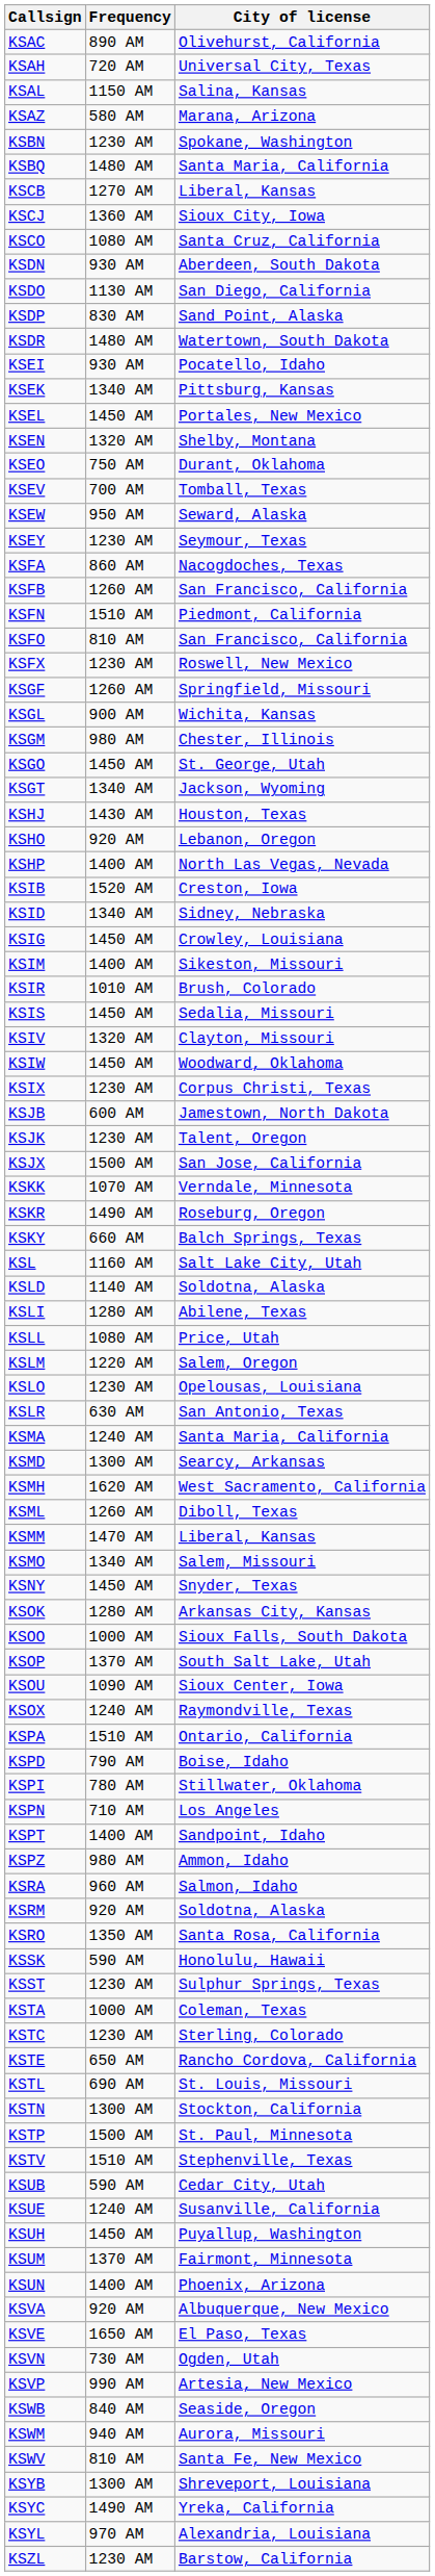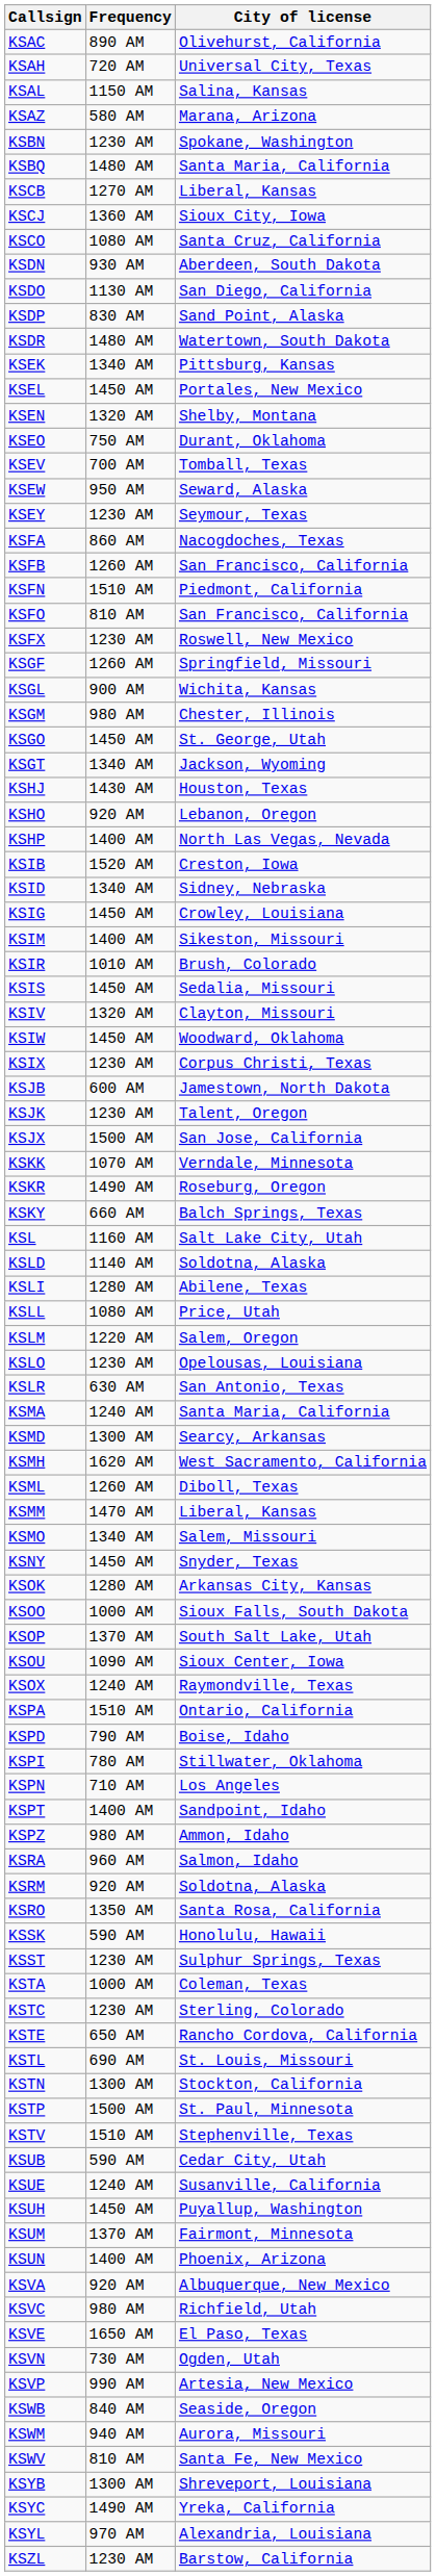 <table class="wikitable sortable">
 <tr>
 <th>Callsign</th>
 <th>Frequency</th>
 <th>City of license</th>
 </tr>
 <tr>
 <td><a href='#'>KSAC</a></td>
 <td>890 AM</td>
 <td><a href='#'>Olivehurst, California</a></td>
 </tr>
 <tr>
 <td><a href='#'>KSAH</a></td>
 <td>720 AM</td>
 <td><a href='#'>Universal City, Texas</a></td>
 </tr>
 <tr>
 <td><a href='#'>KSAL</a></td>
 <td>1150 AM</td>
 <td><a href='#'>Salina, Kansas</a></td>
 </tr>
 <tr>
 <td><a href='#'>KSAZ</a></td>
 <td>580 AM</td>
 <td><a href='#'>Marana, Arizona</a></td>
 </tr>
 <tr>
 <td><a href='#'>KSBN</a></td>
 <td>1230 AM</td>
 <td><a href='#'>Spokane, Washington</a></td>
 </tr>
 <tr>
 <td><a href='#'>KSBQ</a></td>
 <td>1480 AM</td>
 <td><a href='#'>Santa Maria, California</a></td>
 </tr>
 <tr>
 <td><a href='#'>KSCB</a></td>
 <td>1270 AM</td>
 <td><a href='#'>Liberal, Kansas</a></td>
 </tr>
 <tr>
 <td><a href='#'>KSCJ</a></td>
 <td>1360 AM</td>
 <td><a href='#'>Sioux City, Iowa</a></td>
 </tr>
 <tr>
 <td><a href='#'>KSCO</a></td>
 <td>1080 AM</td>
 <td><a href='#'>Santa Cruz, California</a></td>
 </tr>
 <tr>
 <td><a href='#'>KSDN</a></td>
 <td>930 AM</td>
 <td><a href='#'>Aberdeen, South Dakota</a></td>
 </tr>
 <tr>
 <td><a href='#'>KSDO</a></td>
 <td>1130 AM</td>
 <td><a href='#'>San Diego, California</a></td>
 </tr>
 <tr>
 <td><a href='#'>KSDP</a></td>
 <td>830 AM</td>
 <td><a href='#'>Sand Point, Alaska</a></td>
 </tr>
 <tr>
 <td><a href='#'>KSDR</a></td>
 <td>1480 AM</td>
 <td><a href='#'>Watertown, South Dakota</a></td>
-</tr>
-<tr>
-<td><a href='#'>KSEI</a></td>
-<td>930 AM</td>
-<td><a href='#'>Pocatello, Idaho</a></td>
 </tr>
 <tr>
 <td><a href='#'>KSEK</a></td>
 <td>1340 AM</td>
 <td><a href='#'>Pittsburg, Kansas</a></td>
 </tr>
 <tr>
 <td><a href='#'>KSEL</a></td>
 <td>1450 AM</td>
 <td><a href='#'>Portales, New Mexico</a></td>
 </tr>
 <tr>
 <td><a href='#'>KSEN</a></td>
 <td>1320 AM</td>
 <td><a href='#'>Shelby, Montana</a></td>
 </tr>
 <tr>
 <td><a href='#'>KSEO</a></td>
 <td>750 AM</td>
 <td><a href='#'>Durant, Oklahoma</a></td>
 </tr>
 <tr>
 <td><a href='#'>KSEV</a></td>
 <td>700 AM</td>
 <td><a href='#'>Tomball, Texas</a></td>
 </tr>
 <tr>
 <td><a href='#'>KSEW</a></td>
 <td>950 AM</td>
 <td><a href='#'>Seward, Alaska</a></td>
 </tr>
 <tr>
 <td><a href='#'>KSEY</a></td>
 <td>1230 AM</td>
 <td><a href='#'>Seymour, Texas</a></td>
 </tr>
 <tr>
 <td><a href='#'>KSFA</a></td>
 <td>860 AM</td>
 <td><a href='#'>Nacogdoches, Texas</a></td>
 </tr>
 <tr>
 <td><a href='#'>KSFB</a></td>
 <td>1260 AM</td>
 <td><a href='#'>San Francisco, California</a></td>
 </tr>
 <tr>
 <td><a href='#'>KSFN</a></td>
 <td>1510 AM</td>
 <td><a href='#'>Piedmont, California</a></td>
 </tr>
 <tr>
 <td><a href='#'>KSFO</a></td>
 <td>810 AM</td>
 <td><a href='#'>San Francisco, California</a></td>
 </tr>
 <tr>
 <td><a href='#'>KSFX</a></td>
 <td>1230 AM</td>
 <td><a href='#'>Roswell, New Mexico</a></td>
 </tr>
 <tr>
 <td><a href='#'>KSGF</a></td>
 <td>1260 AM</td>
 <td><a href='#'>Springfield, Missouri</a></td>
 </tr>
 <tr>
 <td><a href='#'>KSGL</a></td>
 <td>900 AM</td>
 <td><a href='#'>Wichita, Kansas</a></td>
 </tr>
 <tr>
 <td><a href='#'>KSGM</a></td>
 <td>980 AM</td>
 <td><a href='#'>Chester, Illinois</a></td>
 </tr>
 <tr>
 <td><a href='#'>KSGO</a></td>
 <td>1450 AM</td>
 <td><a href='#'>St. George, Utah</a></td>
 </tr>
 <tr>
 <td><a href='#'>KSGT</a></td>
 <td>1340 AM</td>
 <td><a href='#'>Jackson, Wyoming</a></td>
 </tr>
 <tr>
 <td><a href='#'>KSHJ</a></td>
 <td>1430 AM</td>
 <td><a href='#'>Houston, Texas</a></td>
 </tr>
 <tr>
 <td><a href='#'>KSHO</a></td>
 <td>920 AM</td>
 <td><a href='#'>Lebanon, Oregon</a></td>
 </tr>
 <tr>
 <td><a href='#'>KSHP</a></td>
 <td>1400 AM</td>
 <td><a href='#'>North Las Vegas, Nevada</a></td>
 </tr>
 <tr>
 <td><a href='#'>KSIB</a></td>
 <td>1520 AM</td>
 <td><a href='#'>Creston, Iowa</a></td>
 </tr>
 <tr>
 <td><a href='#'>KSID</a></td>
 <td>1340 AM</td>
 <td><a href='#'>Sidney, Nebraska</a></td>
 </tr>
 <tr>
 <td><a href='#'>KSIG</a></td>
 <td>1450 AM</td>
 <td><a href='#'>Crowley, Louisiana</a></td>
 </tr>
 <tr>
 <td><a href='#'>KSIM</a></td>
 <td>1400 AM</td>
 <td><a href='#'>Sikeston, Missouri</a></td>
 </tr>
 <tr>
 <td><a href='#'>KSIR</a></td>
 <td>1010 AM</td>
 <td><a href='#'>Brush, Colorado</a></td>
 </tr>
 <tr>
 <td><a href='#'>KSIS</a></td>
 <td>1450 AM</td>
 <td><a href='#'>Sedalia, Missouri</a></td>
 </tr>
 <tr>
 <td><a href='#'>KSIV</a></td>
 <td>1320 AM</td>
 <td><a href='#'>Clayton, Missouri</a></td>
 </tr>
 <tr>
 <td><a href='#'>KSIW</a></td>
 <td>1450 AM</td>
 <td><a href='#'>Woodward, Oklahoma</a></td>
 </tr>
 <tr>
 <td><a href='#'>KSIX</a></td>
 <td>1230 AM</td>
 <td><a href='#'>Corpus Christi, Texas</a></td>
 </tr>
 <tr>
 <td><a href='#'>KSJB</a></td>
 <td>600 AM</td>
 <td><a href='#'>Jamestown, North Dakota</a></td>
 </tr>
 <tr>
 <td><a href='#'>KSJK</a></td>
 <td>1230 AM</td>
 <td><a href='#'>Talent, Oregon</a></td>
 </tr>
 <tr>
 <td><a href='#'>KSJX</a></td>
 <td>1500 AM</td>
 <td><a href='#'>San Jose, California</a></td>
 </tr>
 <tr>
 <td><a href='#'>KSKK</a></td>
 <td>1070 AM</td>
 <td><a href='#'>Verndale, Minnesota</a></td>
 </tr>
 <tr>
 <td><a href='#'>KSKR</a></td>
 <td>1490 AM</td>
 <td><a href='#'>Roseburg, Oregon</a></td>
 </tr>
 <tr>
 <td><a href='#'>KSKY</a></td>
 <td>660 AM</td>
 <td><a href='#'>Balch Springs, Texas</a></td>
 </tr>
 <tr>
 <td><a href='#'>KSL</a></td>
 <td>1160 AM</td>
 <td><a href='#'>Salt Lake City, Utah</a></td>
 </tr>
 <tr>
 <td><a href='#'>KSLD</a></td>
 <td>1140 AM</td>
 <td><a href='#'>Soldotna, Alaska</a></td>
 </tr>
 <tr>
 <td><a href='#'>KSLI</a></td>
 <td>1280 AM</td>
 <td><a href='#'>Abilene, Texas</a></td>
 </tr>
 <tr>
 <td><a href='#'>KSLL</a></td>
 <td>1080 AM</td>
 <td><a href='#'>Price, Utah</a></td>
 </tr>
 <tr>
 <td><a href='#'>KSLM</a></td>
 <td>1220 AM</td>
 <td><a href='#'>Salem, Oregon</a></td>
 </tr>
 <tr>
 <td><a href='#'>KSLO</a></td>
 <td>1230 AM</td>
 <td><a href='#'>Opelousas, Louisiana</a></td>
 </tr>
 <tr>
 <td><a href='#'>KSLR</a></td>
 <td>630 AM</td>
 <td><a href='#'>San Antonio, Texas</a></td>
 </tr>
 <tr>
 <td><a href='#'>KSMA</a></td>
 <td>1240 AM</td>
 <td><a href='#'>Santa Maria, California</a></td>
 </tr>
 <tr>
 <td><a href='#'>KSMD</a></td>
 <td>1300 AM</td>
 <td><a href='#'>Searcy, Arkansas</a></td>
 </tr>
 <tr>
 <td><a href='#'>KSMH</a></td>
 <td>1620 AM</td>
 <td><a href='#'>West Sacramento, California</a></td>
 </tr>
 <tr>
 <td><a href='#'>KSML</a></td>
 <td>1260 AM</td>
 <td><a href='#'>Diboll, Texas</a></td>
 </tr>
 <tr>
 <td><a href='#'>KSMM</a></td>
 <td>1470 AM</td>
 <td><a href='#'>Liberal, Kansas</a></td>
 </tr>
 <tr>
 <td><a href='#'>KSMO</a></td>
 <td>1340 AM</td>
 <td><a href='#'>Salem, Missouri</a></td>
 </tr>
 <tr>
 <td><a href='#'>KSNY</a></td>
 <td>1450 AM</td>
 <td><a href='#'>Snyder, Texas</a></td>
 </tr>
 <tr>
 <td><a href='#'>KSOK</a></td>
 <td>1280 AM</td>
 <td><a href='#'>Arkansas City, Kansas</a></td>
 </tr>
 <tr>
 <td><a href='#'>KSOO</a></td>
 <td>1000 AM</td>
 <td><a href='#'>Sioux Falls, South Dakota</a></td>
 </tr>
 <tr>
 <td><a href='#'>KSOP</a></td>
 <td>1370 AM</td>
 <td><a href='#'>South Salt Lake, Utah</a></td>
 </tr>
 <tr>
 <td><a href='#'>KSOU</a></td>
 <td>1090 AM</td>
 <td><a href='#'>Sioux Center, Iowa</a></td>
 </tr>
 <tr>
 <td><a href='#'>KSOX</a></td>
 <td>1240 AM</td>
 <td><a href='#'>Raymondville, Texas</a></td>
 </tr>
 <tr>
 <td><a href='#'>KSPA</a></td>
 <td>1510 AM</td>
 <td><a href='#'>Ontario, California</a></td>
 </tr>
 <tr>
 <td><a href='#'>KSPD</a></td>
 <td>790 AM</td>
 <td><a href='#'>Boise, Idaho</a></td>
 </tr>
 <tr>
 <td><a href='#'>KSPI</a></td>
 <td>780 AM</td>
 <td><a href='#'>Stillwater, Oklahoma</a></td>
 </tr>
 <tr>
 <td><a href='#'>KSPN</a></td>
 <td>710 AM</td>
 <td><a href='#'>Los Angeles</a></td>
 </tr>
 <tr>
 <td><a href='#'>KSPT</a></td>
 <td>1400 AM</td>
 <td><a href='#'>Sandpoint, Idaho</a></td>
 </tr>
 <tr>
 <td><a href='#'>KSPZ</a></td>
 <td>980 AM</td>
 <td><a href='#'>Ammon, Idaho</a></td>
 </tr>
 <tr>
 <td><a href='#'>KSRA</a></td>
 <td>960 AM</td>
 <td><a href='#'>Salmon, Idaho</a></td>
 </tr>
 <tr>
 <td><a href='#'>KSRM</a></td>
 <td>920 AM</td>
 <td><a href='#'>Soldotna, Alaska</a></td>
 </tr>
 <tr>
 <td><a href='#'>KSRO</a></td>
 <td>1350 AM</td>
 <td><a href='#'>Santa Rosa, California</a></td>
 </tr>
 <tr>
 <td><a href='#'>KSSK</a></td>
 <td>590 AM</td>
 <td><a href='#'>Honolulu, Hawaii</a></td>
 </tr>
 <tr>
 <td><a href='#'>KSST</a></td>
 <td>1230 AM</td>
 <td><a href='#'>Sulphur Springs, Texas</a></td>
 </tr>
 <tr>
 <td><a href='#'>KSTA</a></td>
 <td>1000 AM</td>
 <td><a href='#'>Coleman, Texas</a></td>
 </tr>
 <tr>
 <td><a href='#'>KSTC</a></td>
 <td>1230 AM</td>
 <td><a href='#'>Sterling, Colorado</a></td>
 </tr>
 <tr>
 <td><a href='#'>KSTE</a></td>
 <td>650 AM</td>
 <td><a href='#'>Rancho Cordova, California</a></td>
 </tr>
 <tr>
 <td><a href='#'>KSTL</a></td>
 <td>690 AM</td>
 <td><a href='#'>St. Louis, Missouri</a></td>
 </tr>
 <tr>
 <td><a href='#'>KSTN</a></td>
 <td>1300 AM</td>
 <td><a href='#'>Stockton, California</a></td>
 </tr>
 <tr>
 <td><a href='#'>KSTP</a></td>
 <td>1500 AM</td>
 <td><a href='#'>St. Paul, Minnesota</a></td>
 </tr>
 <tr>
 <td><a href='#'>KSTV</a></td>
 <td>1510 AM</td>
 <td><a href='#'>Stephenville, Texas</a></td>
 </tr>
 <tr>
 <td><a href='#'>KSUB</a></td>
 <td>590 AM</td>
 <td><a href='#'>Cedar City, Utah</a></td>
 </tr>
 <tr>
 <td><a href='#'>KSUE</a></td>
 <td>1240 AM</td>
 <td><a href='#'>Susanville, California</a></td>
 </tr>
 <tr>
 <td><a href='#'>KSUH</a></td>
 <td>1450 AM</td>
 <td><a href='#'>Puyallup, Washington</a></td>
 </tr>
 <tr>
 <td><a href='#'>KSUM</a></td>
 <td>1370 AM</td>
 <td><a href='#'>Fairmont, Minnesota</a></td>
 </tr>
 <tr>
 <td><a href='#'>KSUN</a></td>
 <td>1400 AM</td>
 <td><a href='#'>Phoenix, Arizona</a></td>
 </tr>
 <tr>
 <td><a href='#'>KSVA</a></td>
 <td>920 AM</td>
 <td><a href='#'>Albuquerque, New Mexico</a></td>
 </tr>
 <tr>
+<td><a href='#'>KSVC</a></td>
+<td>980 AM</td>
+<td><a href='#'>Richfield, Utah</a></td>
+</tr>
+<tr>
 <td><a href='#'>KSVE</a></td>
 <td>1650 AM</td>
 <td><a href='#'>El Paso, Texas</a></td>
 </tr>
 <tr>
 <td><a href='#'>KSVN</a></td>
 <td>730 AM</td>
 <td><a href='#'>Ogden, Utah</a></td>
 </tr>
 <tr>
 <td><a href='#'>KSVP</a></td>
 <td>990 AM</td>
 <td><a href='#'>Artesia, New Mexico</a></td>
 </tr>
 <tr>
 <td><a href='#'>KSWB</a></td>
 <td>840 AM</td>
 <td><a href='#'>Seaside, Oregon</a></td>
 </tr>
 <tr>
 <td><a href='#'>KSWM</a></td>
 <td>940 AM</td>
 <td><a href='#'>Aurora, Missouri</a></td>
 </tr>
 <tr>
 <td><a href='#'>KSWV</a></td>
 <td>810 AM</td>
 <td><a href='#'>Santa Fe, New Mexico</a></td>
 </tr>
 <tr>
 <td><a href='#'>KSYB</a></td>
 <td>1300 AM</td>
 <td><a href='#'>Shreveport, Louisiana</a></td>
 </tr>
 <tr>
 <td><a href='#'>KSYC</a></td>
 <td>1490 AM</td>
 <td><a href='#'>Yreka, California</a></td>
 </tr>
 <tr>
 <td><a href='#'>KSYL</a></td>
 <td>970 AM</td>
 <td><a href='#'>Alexandria, Louisiana</a></td>
 </tr>
 <tr>
 <td><a href='#'>KSZL</a></td>
 <td>1230 AM</td>
 <td><a href='#'>Barstow, California</a></td>
 </tr>
 </table>
